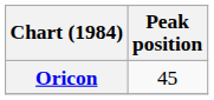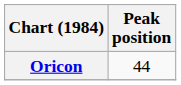 <table class="wikitable plainrowheaders" style="text-align:center;">
 <tr>
 <th scope="col">Chart (1984)</th>
 <th scope="col">Peak<br>position</th>
 </tr>
 <tr>
 <th scope="row"><a href='#'>Oricon</a></th>
-<td>45</td>
+<td>44</td>
 </tr>
 <tr>
 </tr>
 </table>
